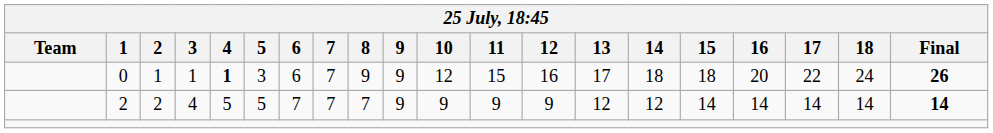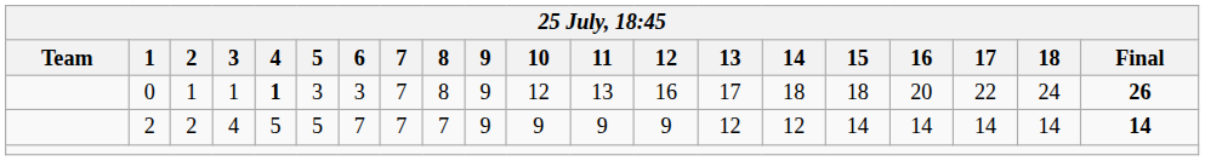 <table class=wikitable style="text-align:center; width: 55%">
 <tr>
 <th colspan=20><em>25 July, 18:45</em></th>
 </tr>
 <tr>
 <th>Team</th>
 <th>1</th>
 <th>2</th>
 <th>3</th>
 <th>4</th>
 <th>5</th>
 <th>6</th>
 <th>7</th>
 <th>8</th>
 <th>9</th>
 <th>10</th>
 <th>11</th>
 <th>12</th>
 <th>13</th>
 <th>14</th>
 <th>15</th>
 <th>16</th>
 <th>17</th>
 <th>18</th>
 <th>Final</th>
 </tr>
 <tr>
 <td align=left><strong></strong></td>
 <td>0</td>
 <td>1</td>
 <td>1</td>
 <td><strong>1</strong></td>
 <td>3</td>
-<td>6</td>
+<td>3</td>
 <td>7</td>
-<td>9</td>
+<td>8</td>
 <td>9</td>
 <td>12</td>
-<td>15</td>
+<td>13</td>
 <td>16</td>
 <td>17</td>
 <td>18</td>
 <td>18</td>
 <td>20</td>
 <td>22</td>
 <td>24</td>
 <td><strong>26</strong></td>
 </tr>
 <tr>
 <td align=left></td>
 <td>2</td>
 <td>2</td>
 <td>4</td>
 <td>5</td>
 <td>5</td>
 <td>7</td>
 <td>7</td>
 <td>7</td>
 <td>9</td>
 <td>9</td>
 <td>9</td>
 <td>9</td>
 <td>12</td>
 <td>12</td>
 <td>14</td>
 <td>14</td>
 <td>14</td>
 <td>14</td>
 <td><strong>14</strong></td>
 </tr>
 <tr>
 <td colspan=20></td>
 </tr>
 </table>
